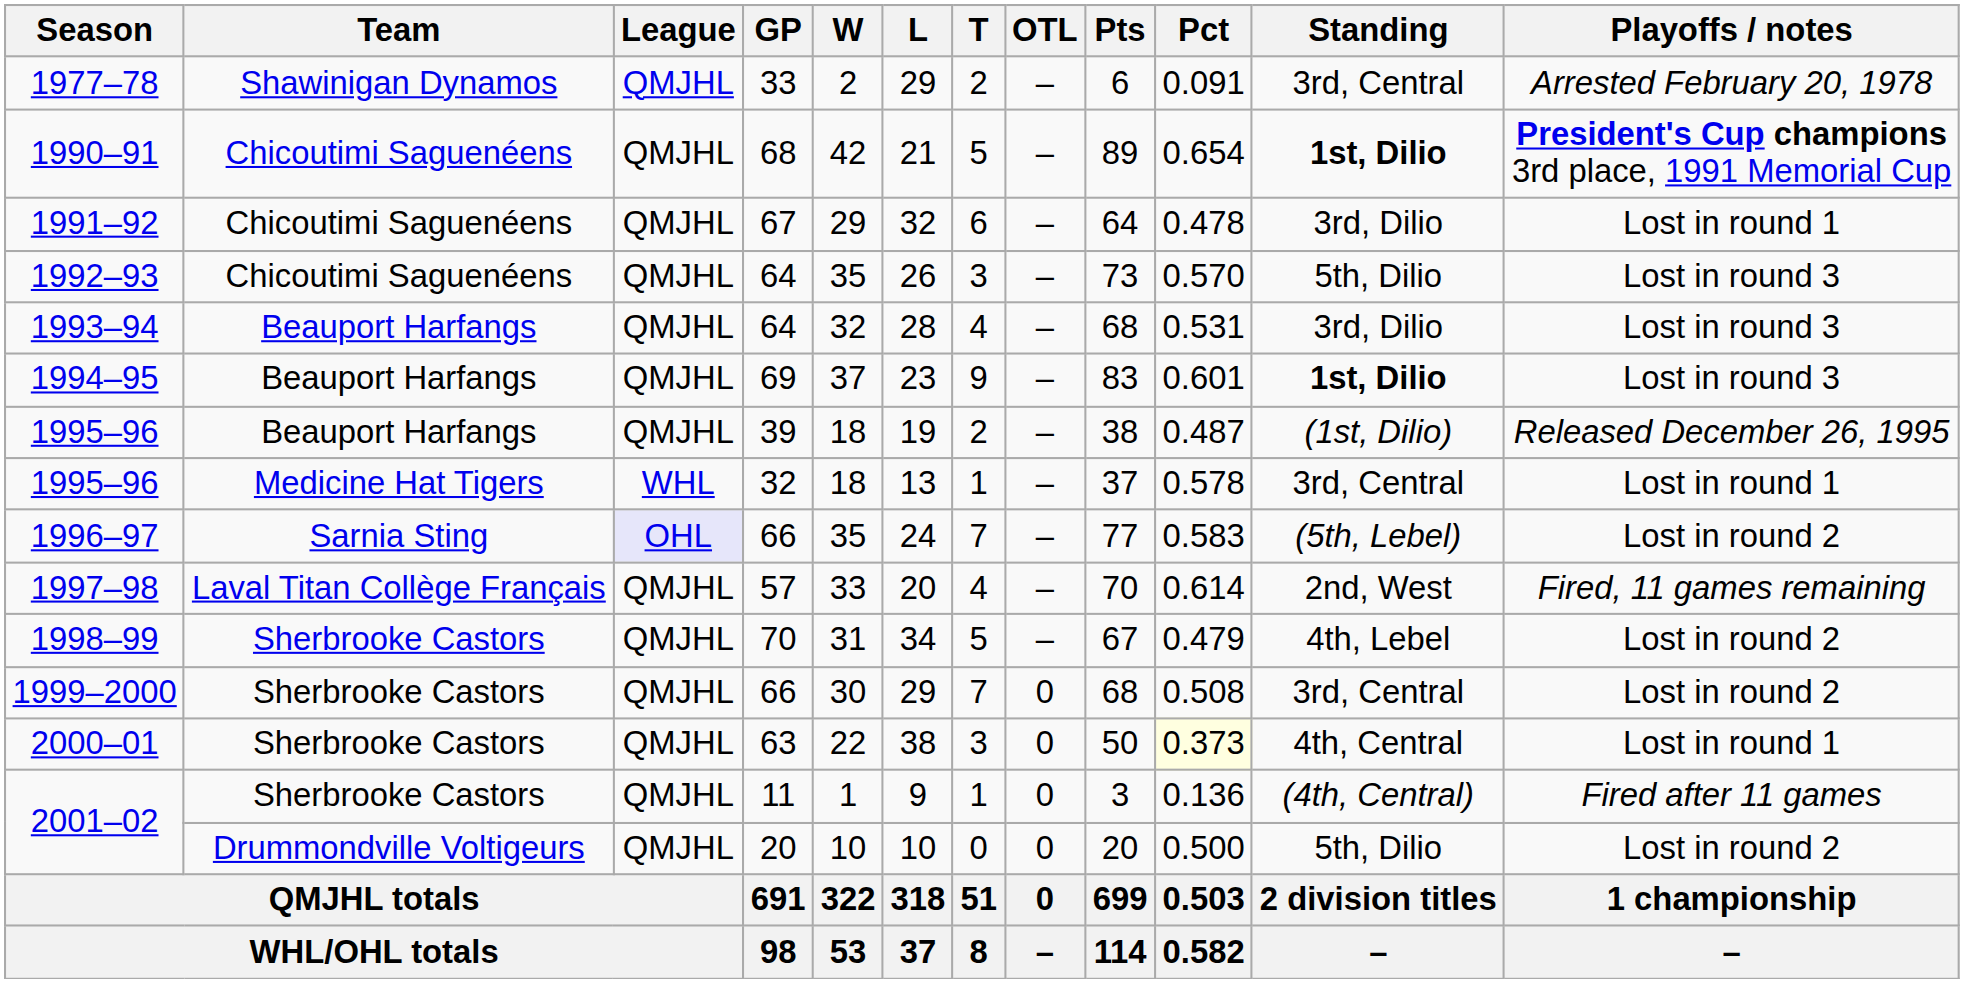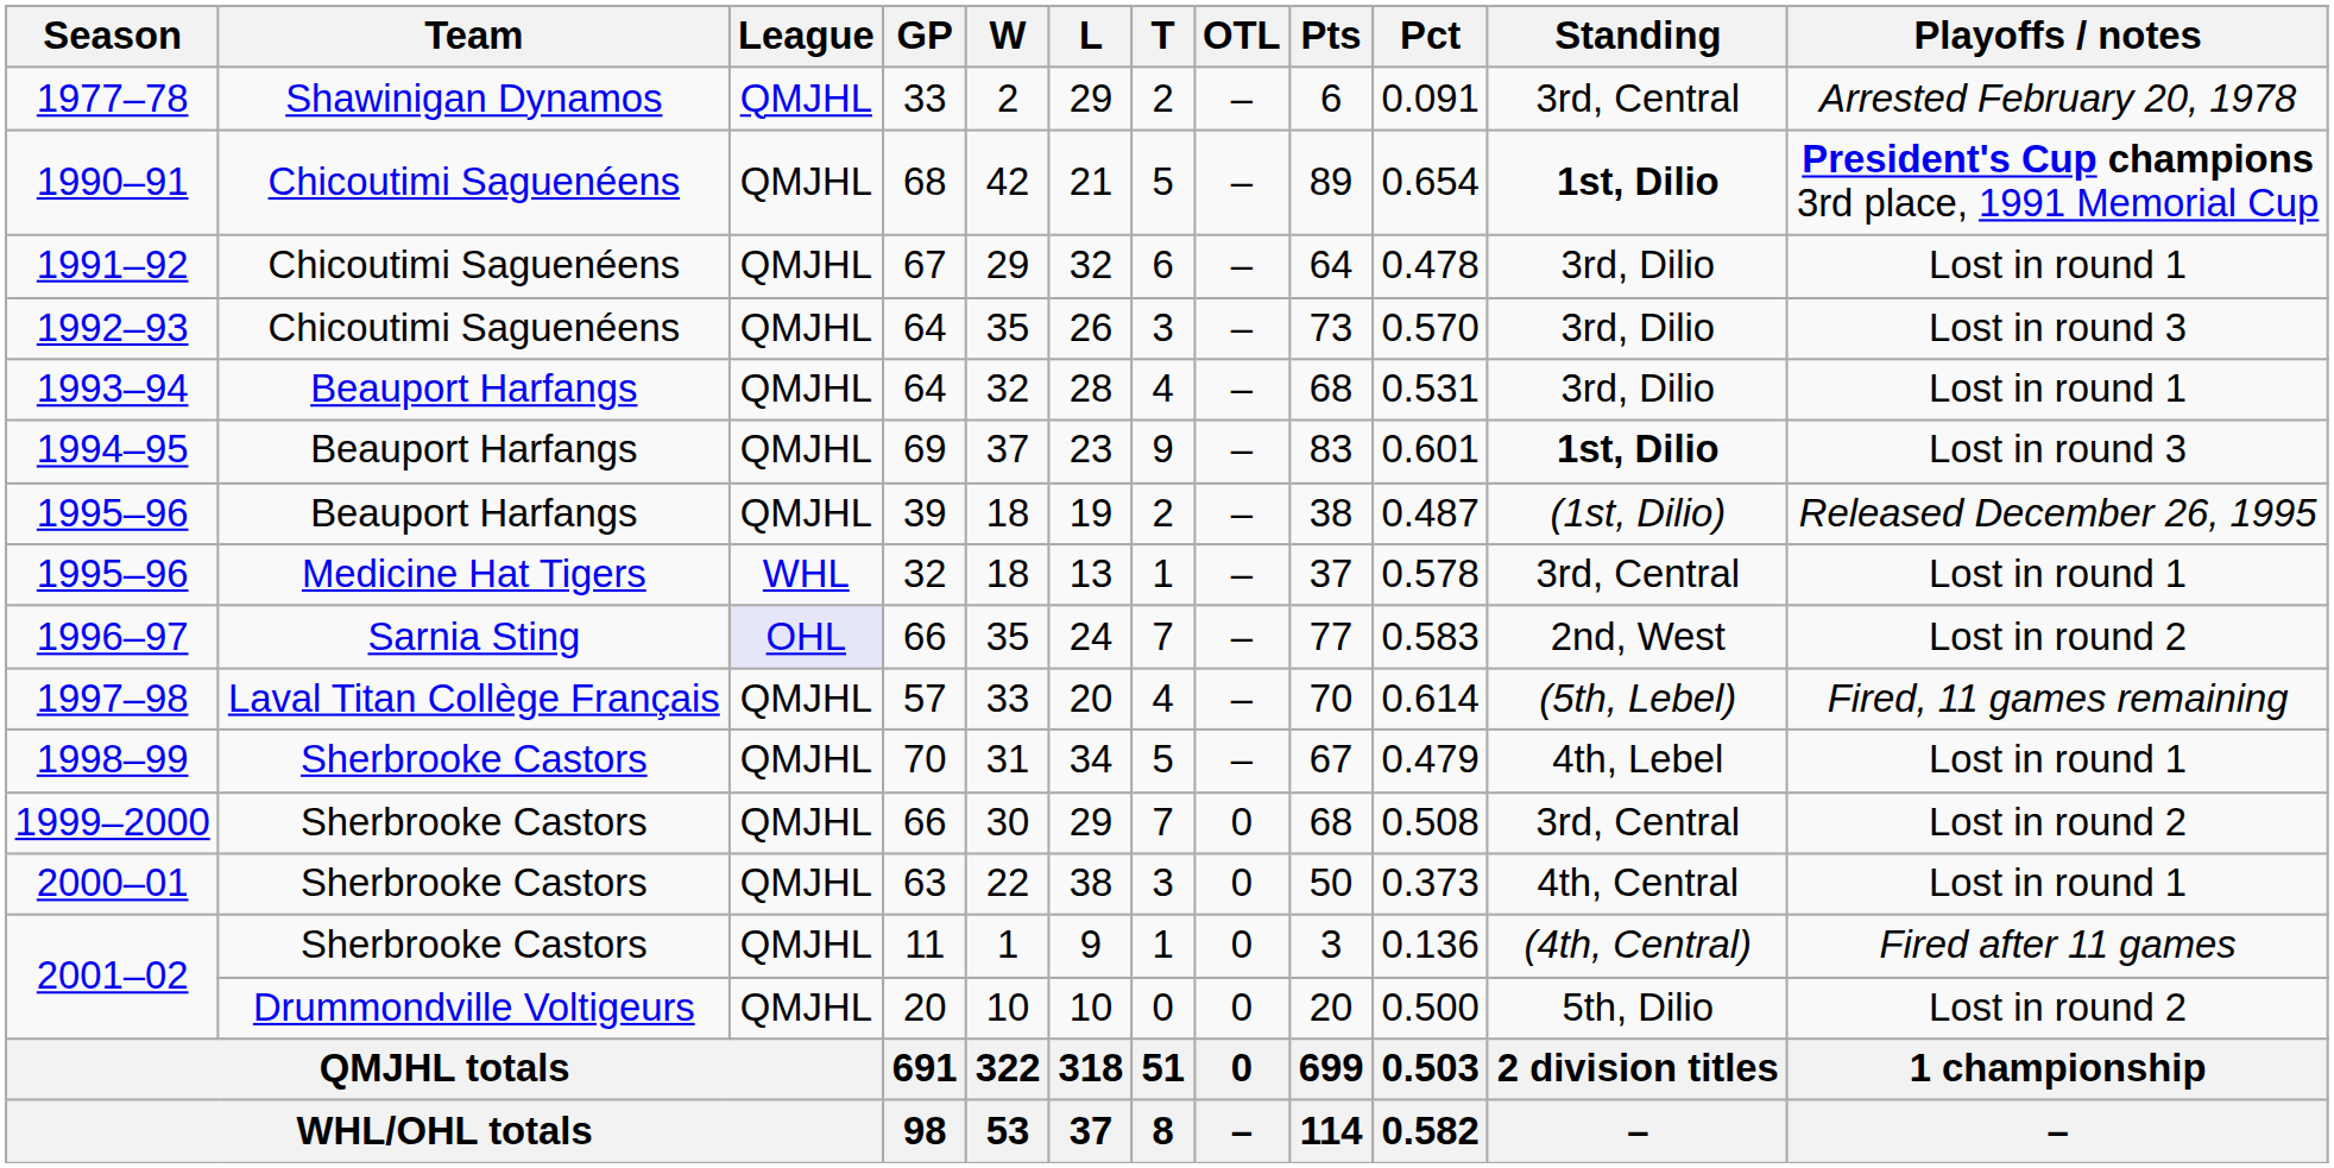 <table class="wikitable">
 <tr>
 <th>Season</th>
 <th>Team</th>
 <th>League</th>
 <th>GP</th>
 <th>W</th>
 <th>L</th>
 <th>T</th>
 <th>OTL</th>
 <th>Pts</th>
 <th>Pct</th>
 <th>Standing</th>
 <th>Playoffs / notes</th>
 </tr>
 <tr align="center">
 <td><a href='#'>1977–78</a></td>
 <td><a href='#'>Shawinigan Dynamos</a></td>
 <td><a href='#'>QMJHL</a></td>
 <td>33</td>
 <td>2</td>
 <td>29</td>
 <td>2</td>
 <td>–</td>
 <td>6</td>
 <td>0.091</td>
 <td>3rd, Central</td>
 <td><em>Arrested February 20, 1978</em></td>
 </tr>
 <tr align="center">
 <td><a href='#'>1990–91</a></td>
 <td><a href='#'>Chicoutimi Saguenéens</a></td>
 <td>QMJHL</td>
 <td>68</td>
 <td>42</td>
 <td>21</td>
 <td>5</td>
 <td>–</td>
 <td>89</td>
 <td>0.654</td>
 <td><strong>1st, Dilio</strong></td>
 <td><strong><a href='#'>President's Cup</a> champions</strong><br>3rd place, <a href='#'>1991 Memorial Cup</a></td>
 </tr>
 <tr align="center">
 <td><a href='#'>1991–92</a></td>
 <td>Chicoutimi Saguenéens</td>
 <td>QMJHL</td>
 <td>67</td>
 <td>29</td>
 <td>32</td>
 <td>6</td>
 <td>–</td>
 <td>64</td>
 <td>0.478</td>
 <td>3rd, Dilio</td>
 <td>Lost in round 1</td>
 </tr>
 <tr align="center">
 <td><a href='#'>1992–93</a></td>
 <td>Chicoutimi Saguenéens</td>
 <td>QMJHL</td>
 <td>64</td>
 <td>35</td>
 <td>26</td>
 <td>3</td>
 <td>–</td>
 <td>73</td>
 <td>0.570</td>
-<td>5th, Dilio</td>
+<td>3rd, Dilio</td>
 <td>Lost in round 3</td>
 </tr>
 <tr align="center">
 <td><a href='#'>1993–94</a></td>
 <td><a href='#'>Beauport Harfangs</a></td>
 <td>QMJHL</td>
 <td>64</td>
 <td>32</td>
 <td>28</td>
 <td>4</td>
 <td>–</td>
 <td>68</td>
 <td>0.531</td>
 <td>3rd, Dilio</td>
-<td>Lost in round 3</td>
+<td>Lost in round 1</td>
 </tr>
 <tr align="center">
 <td><a href='#'>1994–95</a></td>
 <td>Beauport Harfangs</td>
 <td>QMJHL</td>
 <td>69</td>
 <td>37</td>
 <td>23</td>
 <td>9</td>
 <td>–</td>
 <td>83</td>
 <td>0.601</td>
 <td><strong>1st, Dilio</strong></td>
 <td>Lost in round 3</td>
 </tr>
 <tr align="center">
 <td><a href='#'>1995–96</a></td>
 <td>Beauport Harfangs</td>
 <td>QMJHL</td>
 <td>39</td>
 <td>18</td>
 <td>19</td>
 <td>2</td>
 <td>–</td>
 <td>38</td>
 <td>0.487</td>
 <td><em>(1st, Dilio)</em></td>
 <td><em>Released December 26, 1995</em></td>
 </tr>
 <tr align="center">
 <td><a href='#'>1995–96</a></td>
 <td><a href='#'>Medicine Hat Tigers</a></td>
 <td><a href='#'>WHL</a></td>
 <td>32</td>
 <td>18</td>
 <td>13</td>
 <td>1</td>
 <td>–</td>
 <td>37</td>
 <td>0.578</td>
 <td>3rd, Central</td>
 <td>Lost in round 1</td>
 </tr>
 <tr align="center">
 <td><a href='#'>1996–97</a></td>
 <td><a href='#'>Sarnia Sting</a></td>
 <td style="background: lavender;"><a href='#'>OHL</a></td>
 <td>66</td>
 <td>35</td>
 <td>24</td>
 <td>7</td>
 <td>–</td>
 <td>77</td>
 <td>0.583</td>
-<td><em>(5th, Lebel)</em></td>
+<td>2nd, West</td>
 <td>Lost in round 2</td>
 </tr>
 <tr align="center">
 <td><a href='#'>1997–98</a></td>
 <td><a href='#'>Laval Titan Collège Français</a></td>
 <td>QMJHL</td>
 <td>57</td>
 <td>33</td>
 <td>20</td>
 <td>4</td>
 <td>–</td>
 <td>70</td>
 <td>0.614</td>
-<td>2nd, West</td>
+<td><em>(5th, Lebel)</em></td>
 <td><em>Fired, 11 games remaining</em></td>
 </tr>
 <tr align="center">
 <td><a href='#'>1998–99</a></td>
 <td><a href='#'>Sherbrooke Castors</a></td>
 <td>QMJHL</td>
 <td>70</td>
 <td>31</td>
 <td>34</td>
 <td>5</td>
 <td>–</td>
 <td>67</td>
 <td>0.479</td>
 <td>4th, Lebel</td>
-<td>Lost in round 2</td>
+<td>Lost in round 1</td>
 </tr>
 <tr align="center">
 <td><a href='#'>1999–2000</a></td>
 <td>Sherbrooke Castors</td>
 <td>QMJHL</td>
 <td>66</td>
 <td>30</td>
 <td>29</td>
 <td>7</td>
 <td>0</td>
 <td>68</td>
 <td>0.508</td>
 <td>3rd, Central</td>
 <td>Lost in round 2</td>
 </tr>
 <tr align="center">
 <td><a href='#'>2000–01</a></td>
 <td>Sherbrooke Castors</td>
 <td>QMJHL</td>
 <td>63</td>
 <td>22</td>
 <td>38</td>
 <td>3</td>
 <td>0</td>
 <td>50</td>
-<td style="background: lightyellow;">0.373</td>
+<td>0.373</td>
 <td>4th, Central</td>
 <td>Lost in round 1</td>
 </tr>
 <tr align="center">
 <td rowspan="2"><a href='#'>2001–02</a></td>
 <td>Sherbrooke Castors</td>
 <td>QMJHL</td>
 <td>11</td>
 <td>1</td>
 <td>9</td>
 <td>1</td>
 <td>0</td>
 <td>3</td>
 <td>0.136</td>
 <td><em>(4th, Central)</em></td>
 <td><em>Fired after 11 games</em></td>
 </tr>
 <tr align="center">
 <td><a href='#'>Drummondville Voltigeurs</a></td>
 <td>QMJHL</td>
 <td>20</td>
 <td>10</td>
 <td>10</td>
 <td>0</td>
 <td>0</td>
 <td>20</td>
 <td>0.500</td>
 <td>5th, Dilio</td>
 <td>Lost in round 2</td>
 </tr>
 <tr>
 <th colspan="3">QMJHL totals</th>
 <th>691</th>
 <th>322</th>
 <th>318</th>
 <th>51</th>
 <th>0</th>
 <th>699</th>
 <th>0.503</th>
 <th>2 division titles</th>
 <th>1 championship</th>
 </tr>
 <tr>
 <th colspan="3">WHL/OHL totals</th>
 <th>98</th>
 <th>53</th>
 <th>37</th>
 <th>8</th>
 <th>–</th>
 <th>114</th>
 <th>0.582</th>
 <th>–</th>
 <th>–</th>
 </tr>
 </table>
